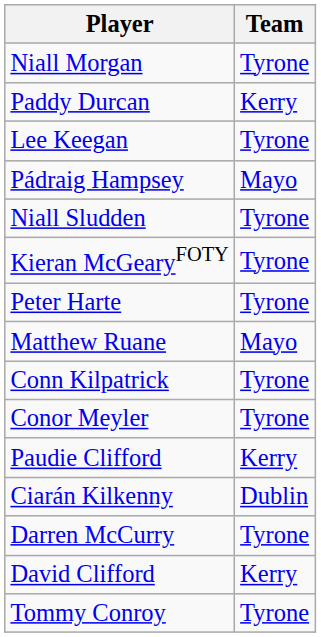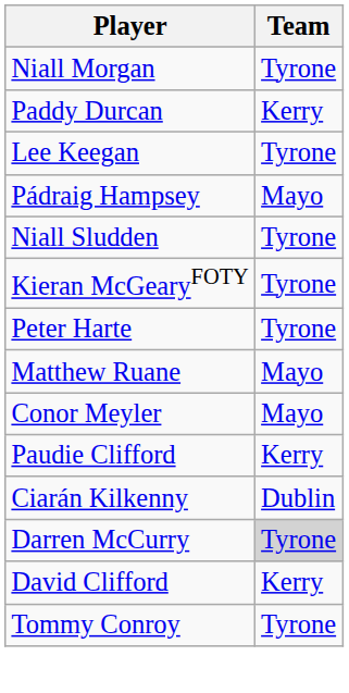 <table class="wikitable">
 <tr>
 <th>Player</th>
 <th>Team</th>
 </tr>
 <tr>
 <td> <a href='#'>Niall Morgan</a></td>
 <td><a href='#'>Tyrone</a></td>
 </tr>
 <tr>
 <td> <a href='#'>Paddy Durcan</a></td>
 <td><a href='#'>Kerry</a></td>
 </tr>
 <tr>
 <td> <a href='#'>Lee Keegan</a></td>
 <td><a href='#'>Tyrone</a></td>
 </tr>
 <tr>
 <td> <a href='#'>Pádraig Hampsey</a></td>
 <td><a href='#'>Mayo</a></td>
 </tr>
 <tr>
 <td> <a href='#'>Niall Sludden</a></td>
 <td><a href='#'>Tyrone</a></td>
 </tr>
 <tr>
 <td> <a href='#'>Kieran McGeary</a><sup>FOTY</sup></td>
 <td><a href='#'>Tyrone</a></td>
 </tr>
 <tr>
 <td> <a href='#'>Peter Harte</a></td>
 <td><a href='#'>Tyrone</a></td>
 </tr>
 <tr>
 <td> <a href='#'>Matthew Ruane</a></td>
 <td><a href='#'>Mayo</a></td>
 </tr>
 <tr>
-<td> <a href='#'>Conn Kilpatrick</a></td>
-<td><a href='#'>Tyrone</a></td>
-</tr>
-<tr>
 <td> <a href='#'>Conor Meyler</a></td>
-<td><a href='#'>Tyrone</a></td>
+<td><a href='#'>Mayo</a></td>
 </tr>
 <tr>
 <td> <a href='#'>Paudie Clifford</a></td>
 <td><a href='#'>Kerry</a></td>
 </tr>
 <tr>
 <td> <a href='#'>Ciarán Kilkenny</a></td>
 <td><a href='#'>Dublin</a></td>
 </tr>
 <tr>
 <td> <a href='#'>Darren McCurry</a></td>
-<td><a href='#'>Tyrone</a></td>
+<td style="background: lightgrey;"><a href='#'>Tyrone</a></td>
 </tr>
 <tr>
 <td> <a href='#'>David Clifford</a></td>
 <td><a href='#'>Kerry</a></td>
 </tr>
 <tr>
 <td> <a href='#'>Tommy Conroy</a></td>
 <td><a href='#'>Tyrone</a></td>
 </tr>
 </table>
